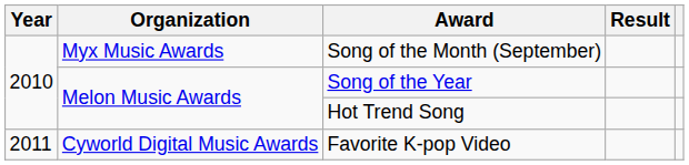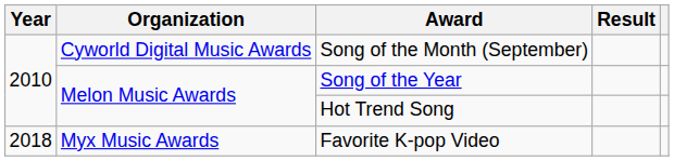 <table class="wikitable plainrowheaders">
 <tr>
 <th scope="col">Year</th>
 <th scope="col">Organization</th>
 <th scope="col">Award</th>
 <th scope="col">Result</th>
 <th class="unsortable"></th>
 </tr>
 <tr>
 <td rowspan="3">2010</td>
-<td><a href='#'>Myx Music Awards</a></td>
+<td><a href='#'>Cyworld Digital Music Awards</a></td>
 <td>Song of the Month (September)</td>
 <td></td>
 <td style="text-align:center;"></td>
 </tr>
 <tr>
 <td rowspan="2"><a href='#'>Melon Music Awards</a></td>
 <td><a href='#'>Song of the Year</a></td>
 <td></td>
 <td style="text-align:center;"></td>
 </tr>
 <tr>
 <td>Hot Trend Song</td>
 <td></td>
 <td style="text-align:center;"></td>
 </tr>
 <tr>
-<td>2011</td>
-<td><a href='#'>Cyworld Digital Music Awards</a></td>
+<td>2018</td>
+<td><a href='#'>Myx Music Awards</a></td>
 <td>Favorite K-pop Video</td>
 <td></td>
 <td style="text-align:center;"></td>
 </tr>
 </table>
